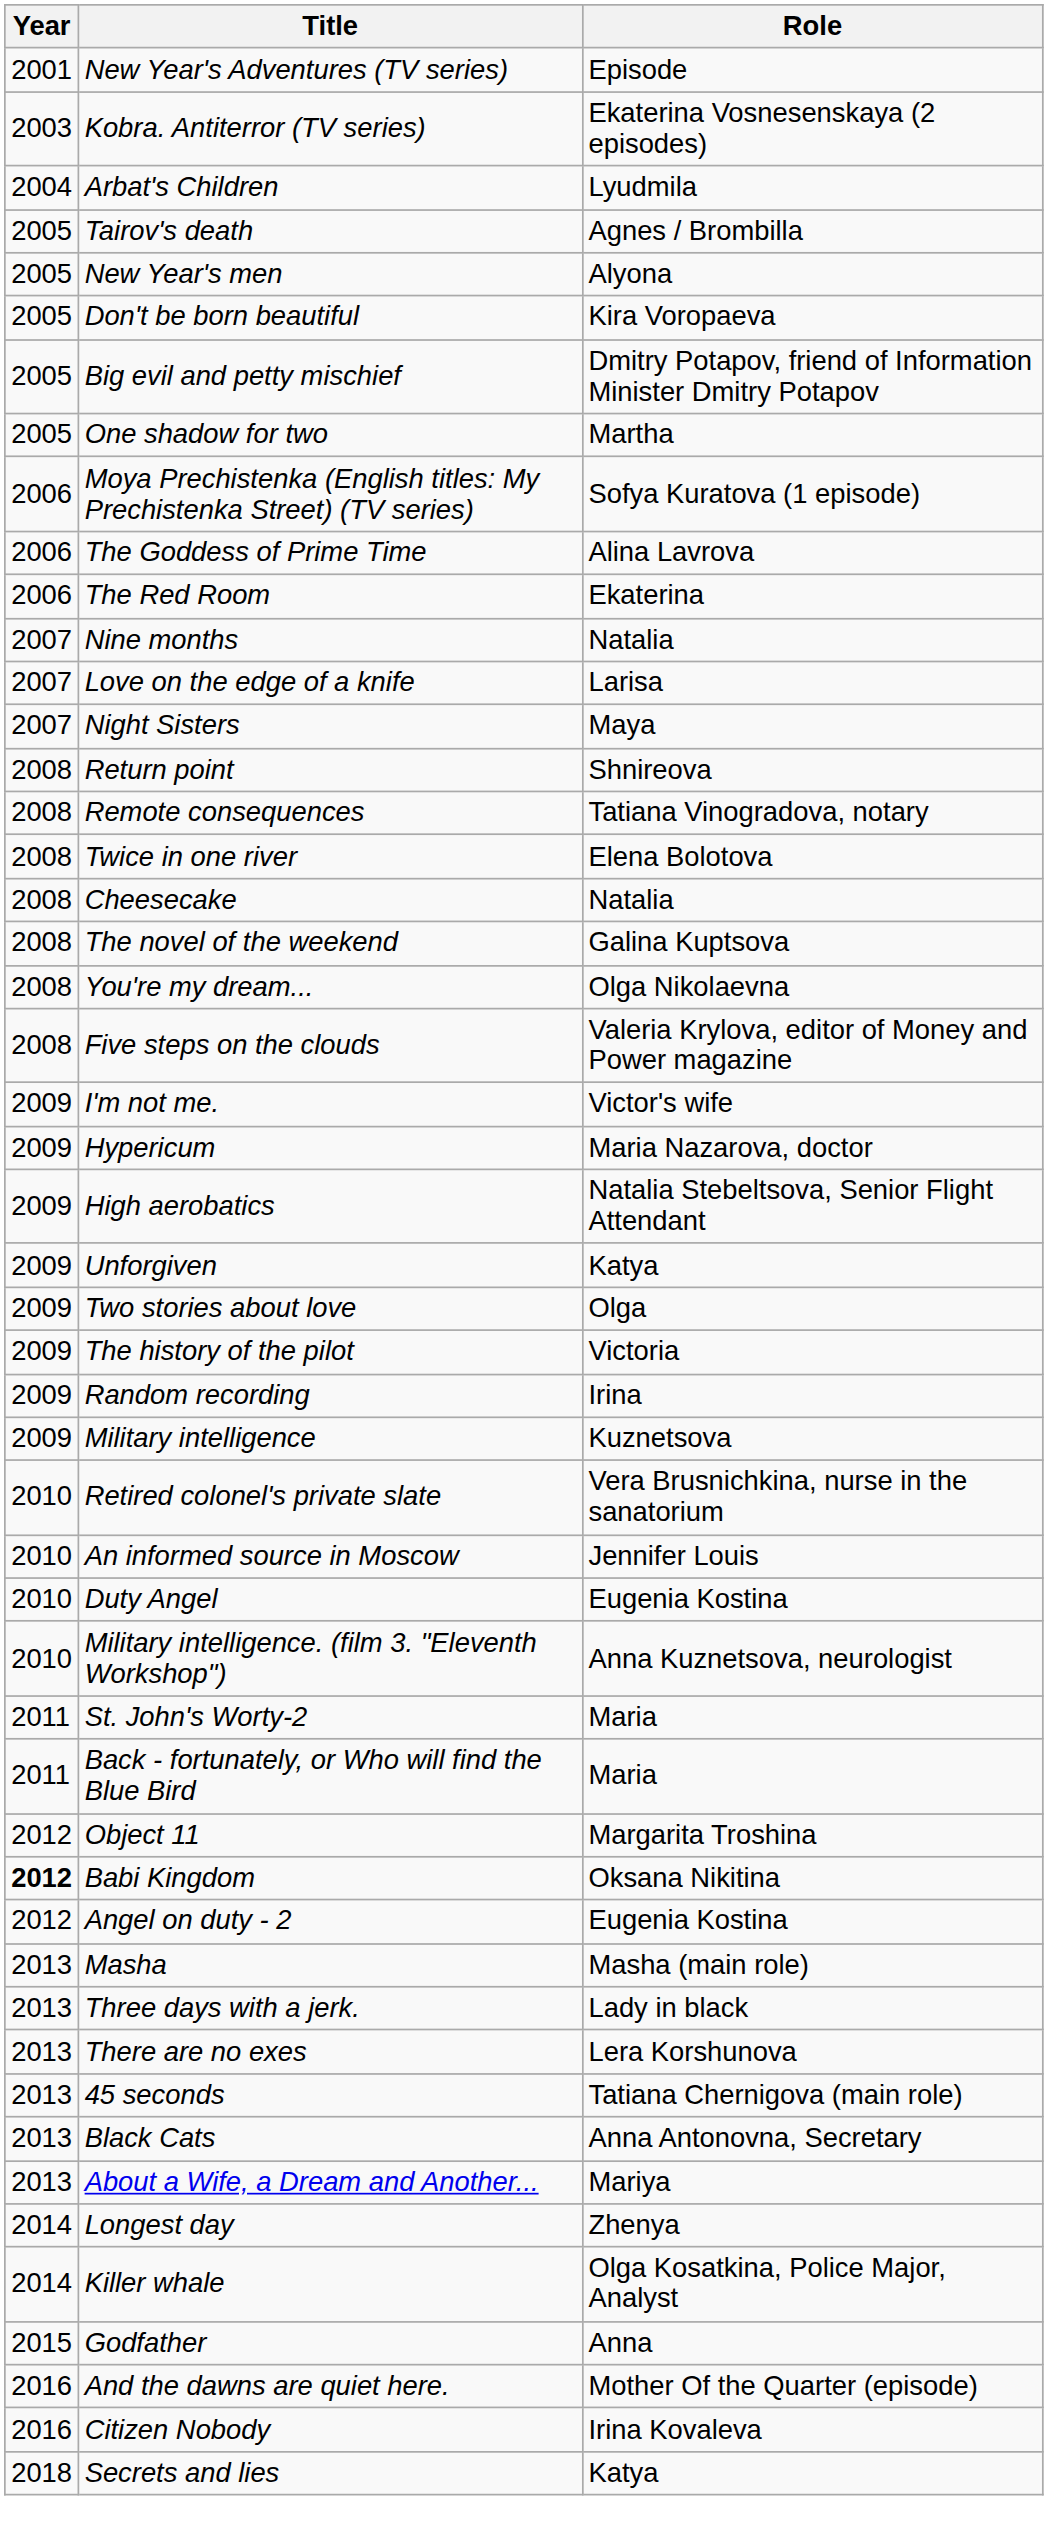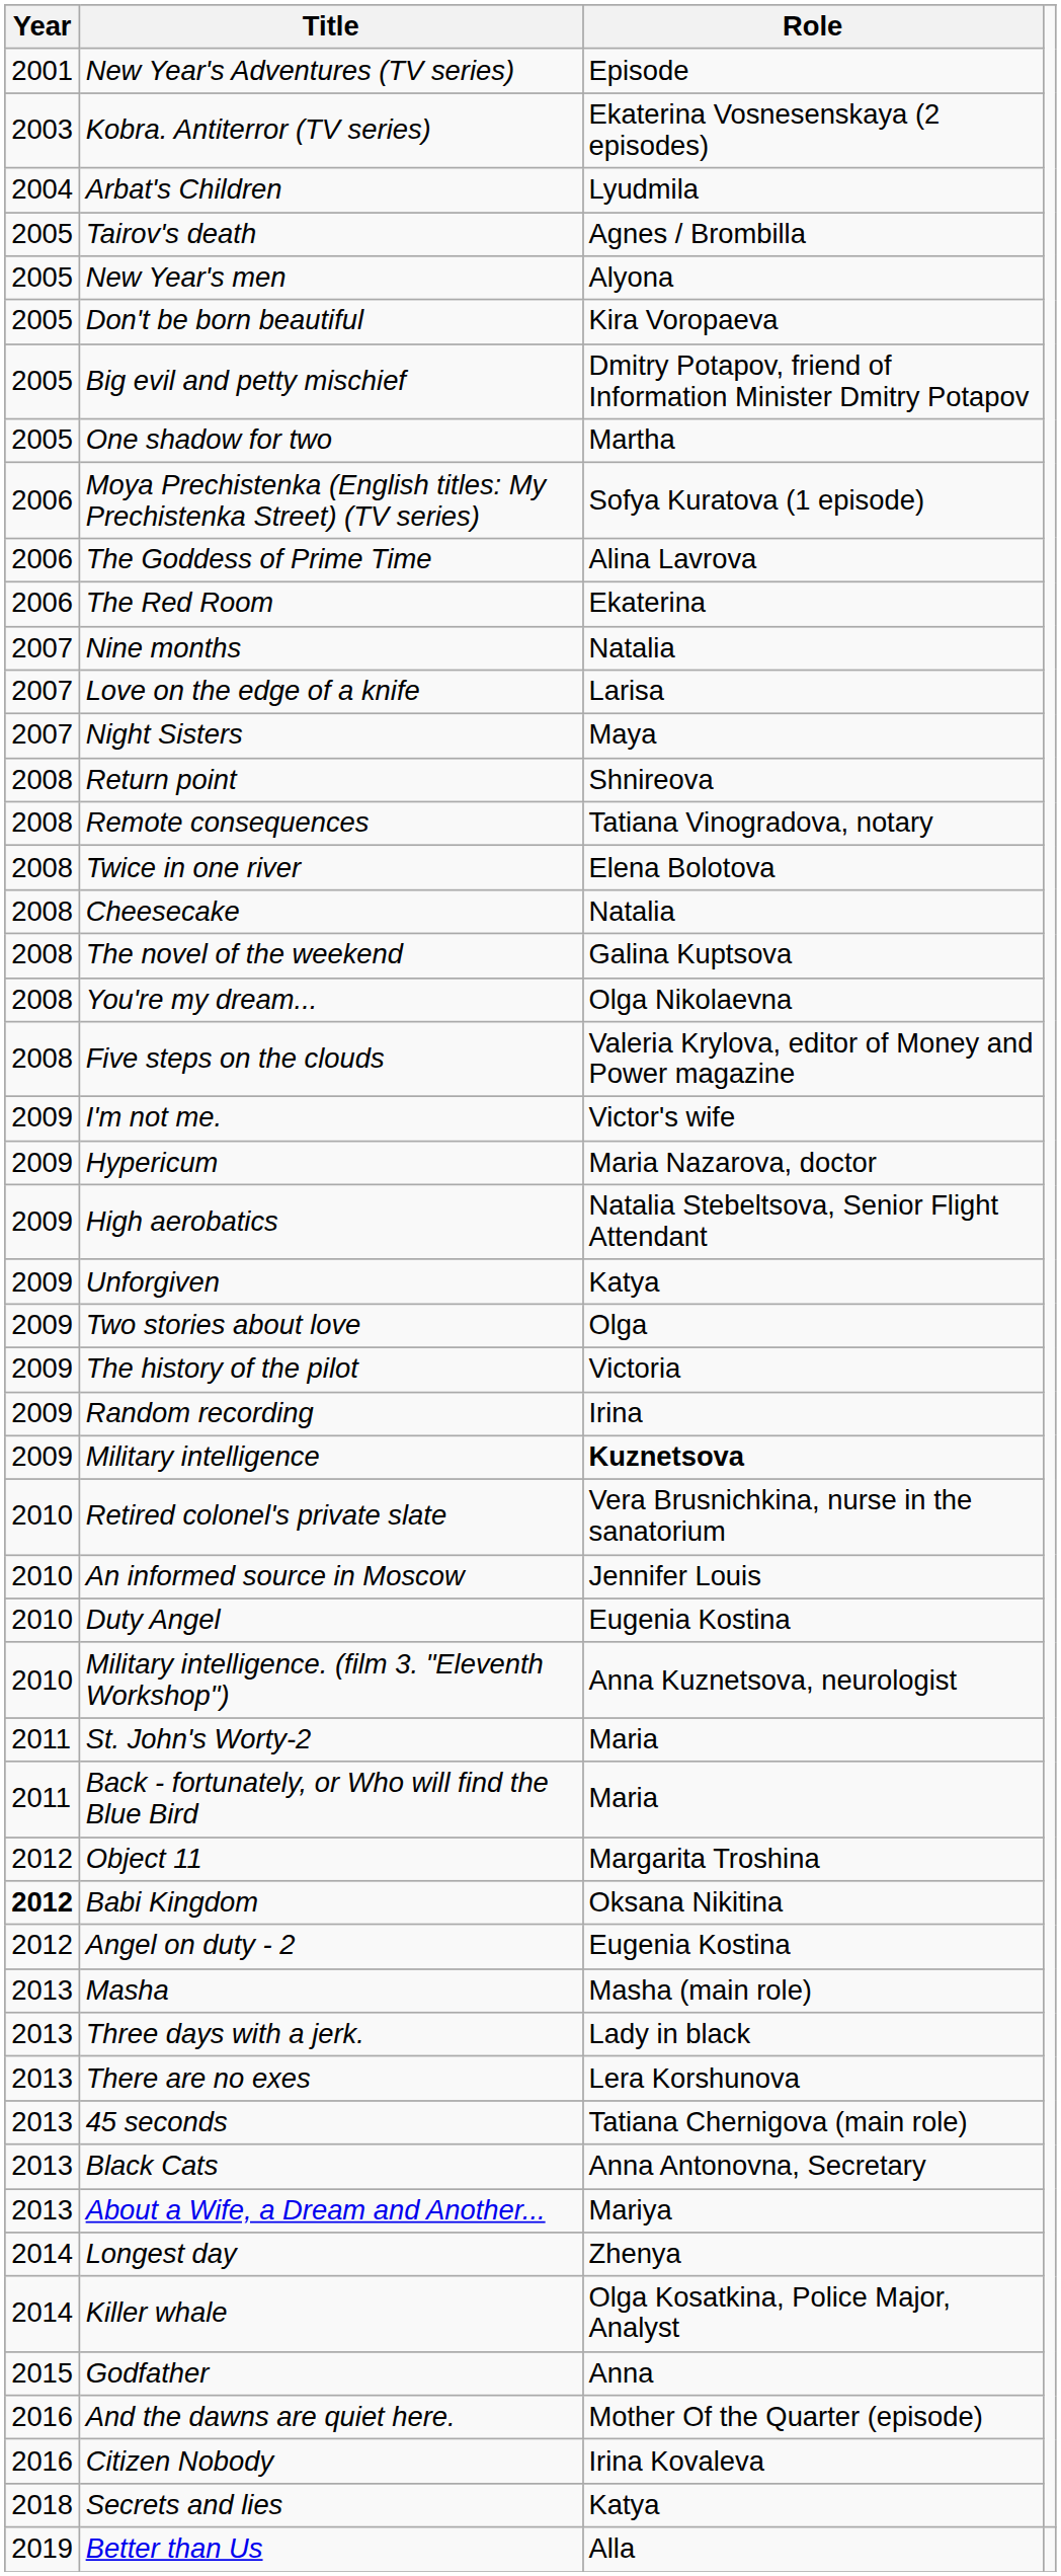 <table class="wikitable sortable">
 <tr>
 <th>Year</th>
 <th>Title</th>
 <th>Role</th>
 </tr>
 <tr>
 <td>2001</td>
 <td><em> New Year's Adventures (TV series) </em></td>
 <td>Episode</td>
 </tr>
 <tr>
 <td>2003</td>
 <td><em> Kobra. Antiterror (TV series) </em></td>
 <td>Ekaterina Vosnesenskaya (2 episodes)</td>
 </tr>
 <tr>
 <td>2004</td>
 <td><em> Arbat's Children </em></td>
 <td>Lyudmila</td>
 </tr>
 <tr>
 <td>2005</td>
 <td><em> Tairov's death </em></td>
 <td>Agnes / Brombilla</td>
 </tr>
 <tr>
 <td>2005</td>
 <td><em> New Year's men </em></td>
 <td>Alyona</td>
 </tr>
 <tr>
 <td>2005</td>
 <td><em> Don't be born beautiful </em></td>
 <td>Kira Voropaeva</td>
 </tr>
 <tr>
 <td>2005</td>
 <td><em> Big evil and petty mischief </em></td>
 <td>Dmitry Potapov, friend of Information Minister Dmitry Potapov</td>
 </tr>
 <tr>
 <td>2005</td>
 <td><em> One shadow for two </em></td>
 <td>Martha</td>
 </tr>
 <tr>
 <td>2006</td>
 <td><em>  Moya Prechistenka (English titles: My Prechistenka Street)  (TV series) </em></td>
 <td>Sofya Kuratova (1 episode)</td>
 </tr>
 <tr>
 <td>2006</td>
 <td><em> The Goddess of Prime Time </em></td>
 <td>Alina Lavrova</td>
 </tr>
 <tr>
 <td>2006</td>
 <td><em> The Red Room </em></td>
 <td>Ekaterina</td>
 </tr>
 <tr>
 <td>2007</td>
 <td><em> Nine months </em></td>
 <td>Natalia</td>
 </tr>
 <tr>
 <td>2007</td>
 <td><em> Love on the edge of a knife </em></td>
 <td>Larisa</td>
 </tr>
 <tr>
 <td>2007</td>
 <td><em> Night Sisters </em></td>
 <td>Maya</td>
 </tr>
 <tr>
 <td>2008</td>
 <td><em> Return point </em></td>
 <td>Shnireova</td>
 </tr>
 <tr>
 <td>2008</td>
 <td><em> Remote consequences </em></td>
 <td>Tatiana Vinogradova, notary</td>
 </tr>
 <tr>
 <td>2008</td>
 <td><em> Twice in one river </em></td>
 <td>Elena Bolotova</td>
 </tr>
 <tr>
 <td>2008</td>
 <td><em> Cheesecake </em></td>
 <td>Natalia</td>
 </tr>
 <tr>
 <td>2008</td>
 <td><em> The novel of the weekend </em></td>
 <td>Galina Kuptsova</td>
 </tr>
 <tr>
 <td>2008</td>
 <td><em> You're my dream... </em></td>
 <td>Olga Nikolaevna</td>
 </tr>
 <tr>
 <td>2008</td>
 <td><em> Five steps on the clouds </em></td>
 <td>Valeria Krylova, editor of Money and Power magazine</td>
 </tr>
 <tr>
 <td>2009</td>
 <td><em> I'm not me. </em></td>
 <td>Victor's wife</td>
 </tr>
 <tr>
 <td>2009</td>
 <td><em> Hypericum </em></td>
 <td>Maria Nazarova, doctor</td>
 </tr>
 <tr>
 <td>2009</td>
 <td><em> High aerobatics </em></td>
 <td>Natalia Stebeltsova, Senior Flight Attendant</td>
 </tr>
 <tr>
 <td>2009</td>
 <td><em> Unforgiven </em></td>
 <td>Katya</td>
 </tr>
 <tr>
 <td>2009</td>
 <td><em> Two stories about love </em></td>
 <td>Olga</td>
 </tr>
 <tr>
 <td>2009</td>
 <td><em> The history of the pilot </em></td>
 <td>Victoria</td>
 </tr>
 <tr>
 <td>2009</td>
 <td><em> Random recording </em></td>
 <td>Irina</td>
 </tr>
 <tr>
 <td>2009</td>
 <td><em> Military intelligence </em></td>
-<td>Kuznetsova</td>
+<td><strong>Kuznetsova</strong></td>
 </tr>
 <tr>
 <td>2010</td>
 <td><em> Retired colonel's private slate </em></td>
 <td>Vera Brusnichkina, nurse in the sanatorium</td>
 </tr>
 <tr>
 <td>2010</td>
 <td><em> An informed source in Moscow </em></td>
 <td>Jennifer Louis</td>
 </tr>
 <tr>
 <td>2010</td>
 <td><em> Duty Angel </em></td>
 <td>Eugenia Kostina</td>
 </tr>
 <tr>
 <td>2010</td>
 <td><em> Military intelligence. (film 3. "Eleventh Workshop") </em></td>
 <td>Anna Kuznetsova, neurologist</td>
 </tr>
 <tr>
 <td>2011</td>
 <td><em> St. John's Worty-2 </em></td>
 <td>Maria</td>
 </tr>
 <tr>
 <td>2011</td>
 <td><em> Back - fortunately, or Who will find the Blue Bird </em></td>
 <td>Maria</td>
 </tr>
 <tr>
 <td>2012</td>
 <td><em> Object 11 </em></td>
 <td>Margarita Troshina</td>
 </tr>
 <tr>
 <td><strong>2012</strong></td>
 <td><em> Babi Kingdom </em></td>
 <td>Oksana Nikitina</td>
 </tr>
 <tr>
 <td>2012</td>
 <td><em> Angel on duty - 2 </em></td>
 <td>Eugenia Kostina</td>
 </tr>
 <tr>
 <td>2013</td>
 <td><em> Masha </em></td>
 <td>Masha (main role)</td>
 </tr>
 <tr>
 <td>2013</td>
 <td><em> Three days with a jerk. </em></td>
 <td>Lady in black</td>
 </tr>
 <tr>
 <td>2013</td>
 <td><em> There are no exes </em></td>
 <td>Lera Korshunova</td>
 </tr>
 <tr>
 <td>2013</td>
 <td><em> 45 seconds </em></td>
 <td>Tatiana Chernigova (main role)</td>
 </tr>
 <tr>
 <td>2013</td>
 <td><em> Black Cats </em></td>
 <td>Anna Antonovna, Secretary</td>
 </tr>
 <tr>
 <td>2013</td>
 <td><em> <a href='#'>About a Wife, a Dream and Another...</a> </em></td>
 <td>Mariya</td>
 </tr>
 <tr>
 <td>2014</td>
 <td><em> Longest day </em></td>
 <td>Zhenya</td>
 </tr>
 <tr>
 <td>2014</td>
 <td><em> Killer whale </em></td>
 <td>Olga Kosatkina, Police Major, Analyst</td>
 </tr>
 <tr>
 <td>2015</td>
 <td><em> Godfather</em></td>
 <td>Anna</td>
 </tr>
 <tr>
 <td>2016</td>
 <td><em> And the dawns are quiet here. </em></td>
 <td>Mother Of the Quarter (episode)</td>
 </tr>
 <tr>
 <td>2016</td>
 <td><em> Citizen Nobody </em></td>
 <td>Irina Kovaleva</td>
 </tr>
 <tr>
 <td>2018</td>
 <td><em> Secrets and lies </em></td>
 <td>Katya</td>
 </tr>
+<tr>
+<td>2019</td>
+<td><em> <a href='#'>Better than Us</a> </em></td>
+<td>Alla</td>
+<td></td>
+</tr>
 </table>
